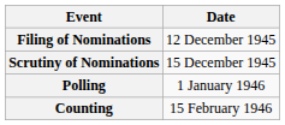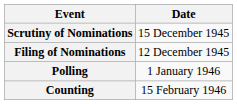 <table class="wikitable" style="text-align:center">
 <tr>
 <th>Event</th>
 <th>Date</th>
 </tr>
 <tr>
+<th>Scrutiny of Nominations</th>
+<td>15 December 1945</td>
+</tr>
+<tr>
 <th>Filing of Nominations</th>
 <td>12 December 1945</td>
-</tr>
-<tr>
-<th>Scrutiny of Nominations</th>
-<td>15 December 1945</td>
 </tr>
 <tr>
 <th>Polling</th>
 <td>1 January 1946</td>
 </tr>
 <tr>
 <th>Counting</th>
 <td>15 February 1946</td>
 </tr>
 </table>
